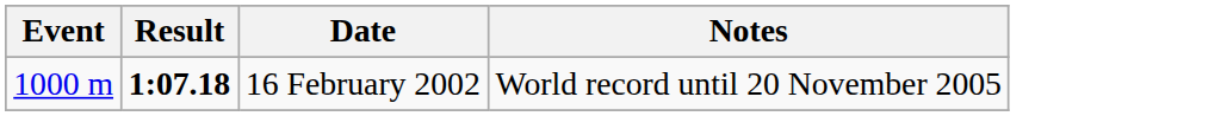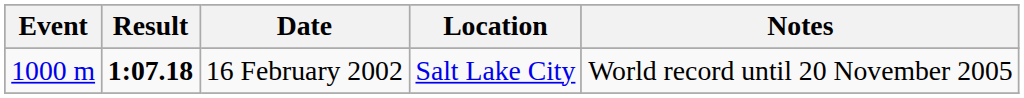 <table class='wikitable'>
 <tr>
 <th>Event</th>
 <th>Result</th>
 <th>Date</th>
+<th>Location</th>
 <th>Notes</th>
 </tr>
 <tr>
 <td><a href='#'>1000 m</a></td>
 <td><strong>1:07.18</strong></td>
 <td>16 February 2002</td>
+<td align=left> <a href='#'>Salt Lake City</a></td>
 <td>World record until 20 November 2005</td>
 </tr>
 </table>
